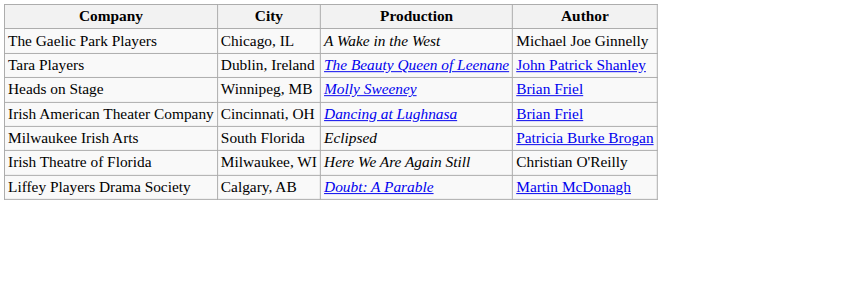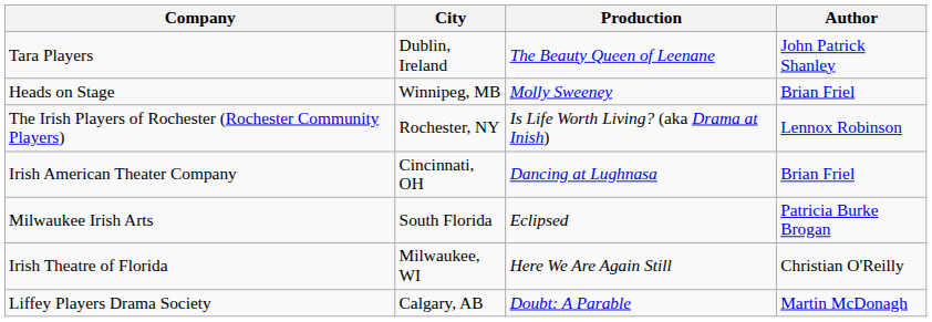 <table class="wikitable">
 <tr>
 <th>Company</th>
 <th>City</th>
 <th>Production</th>
 <th>Author</th>
-</tr>
-<tr>
-<td>The Gaelic Park Players</td>
-<td>Chicago, IL</td>
-<td><em>A Wake in the West</em></td>
-<td>Michael Joe Ginnelly</td>
 </tr>
 <tr>
 <td>Tara Players</td>
 <td>Dublin, Ireland</td>
 <td><em><a href='#'>The Beauty Queen of Leenane</a></em></td>
 <td><a href='#'>John Patrick Shanley</a></td>
 </tr>
 <tr>
 <td>Heads on Stage</td>
 <td>Winnipeg, MB</td>
 <td><em><a href='#'>Molly Sweeney</a></em></td>
 <td><a href='#'>Brian Friel</a></td>
+</tr>
+<tr>
+<td>The Irish Players of Rochester (<a href='#'>Rochester Community Players</a>)</td>
+<td>Rochester, NY</td>
+<td><em>Is Life Worth Living?</em> (aka <em><a href='#'>Drama at Inish</a></em>)</td>
+<td><a href='#'>Lennox Robinson</a></td>
 </tr>
 <tr>
 <td>Irish American Theater Company</td>
 <td>Cincinnati, OH</td>
 <td><em><a href='#'>Dancing at Lughnasa</a></em></td>
 <td><a href='#'>Brian Friel</a></td>
 </tr>
 <tr>
 <td>Milwaukee Irish Arts</td>
 <td>South Florida</td>
 <td><em>Eclipsed</em></td>
 <td><a href='#'>Patricia Burke Brogan</a></td>
 </tr>
 <tr>
 <td>Irish Theatre of Florida</td>
 <td>Milwaukee, WI</td>
 <td><em>Here We Are Again Still</em></td>
 <td>Christian O'Reilly</td>
 </tr>
 <tr>
 <td>Liffey Players Drama Society</td>
 <td>Calgary, AB</td>
 <td><em><a href='#'>Doubt: A Parable</a></em></td>
 <td><a href='#'>Martin McDonagh</a></td>
 </tr>
 </table>
